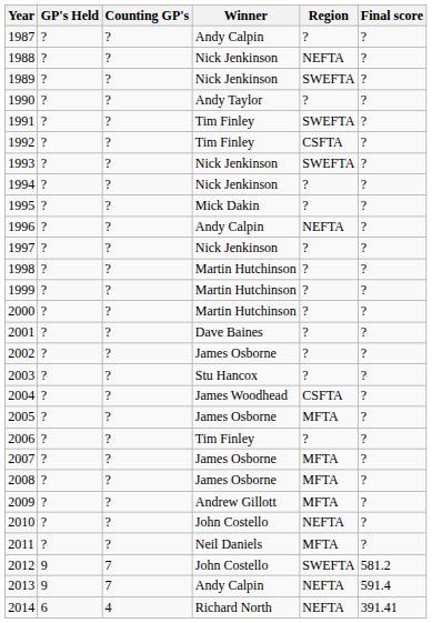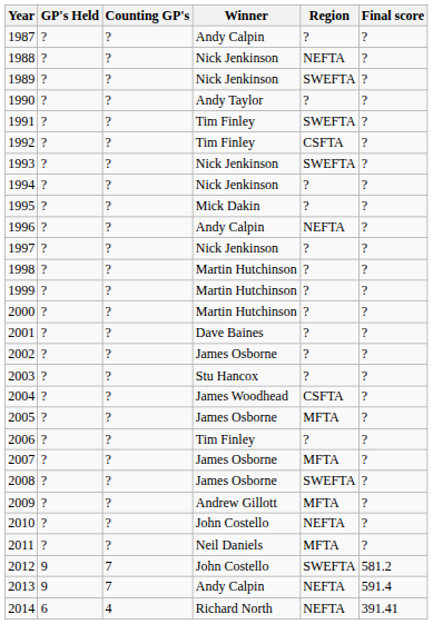 <table class="wikitable sortable">
 <tr>
 <th>Year</th>
 <th>GP's Held</th>
 <th>Counting GP's</th>
 <th>Winner</th>
 <th>Region</th>
 <th>Final score</th>
 </tr>
 <tr>
 <td>1987</td>
 <td>?</td>
 <td>?</td>
 <td>Andy Calpin</td>
 <td>?</td>
 <td>?</td>
 </tr>
 <tr>
 <td>1988</td>
 <td>?</td>
 <td>?</td>
 <td>Nick Jenkinson</td>
 <td>NEFTA</td>
 <td>?</td>
 </tr>
 <tr>
 <td>1989</td>
 <td>?</td>
 <td>?</td>
 <td>Nick Jenkinson</td>
 <td>SWEFTA</td>
 <td>?</td>
 </tr>
 <tr>
 <td>1990</td>
 <td>?</td>
 <td>?</td>
 <td>Andy Taylor</td>
 <td>?</td>
 <td>?</td>
 </tr>
 <tr>
 <td>1991</td>
 <td>?</td>
 <td>?</td>
 <td>Tim Finley</td>
 <td>SWEFTA</td>
 <td>?</td>
 </tr>
 <tr>
 <td>1992</td>
 <td>?</td>
 <td>?</td>
 <td>Tim Finley</td>
 <td>CSFTA</td>
 <td>?</td>
 </tr>
 <tr>
 <td>1993</td>
 <td>?</td>
 <td>?</td>
 <td>Nick Jenkinson</td>
 <td>SWEFTA</td>
 <td>?</td>
 </tr>
 <tr>
 <td>1994</td>
 <td>?</td>
 <td>?</td>
 <td>Nick Jenkinson</td>
 <td>?</td>
 <td>?</td>
 </tr>
 <tr>
 <td>1995</td>
 <td>?</td>
 <td>?</td>
 <td>Mick Dakin</td>
 <td>?</td>
 <td>?</td>
 </tr>
 <tr>
 <td>1996</td>
 <td>?</td>
 <td>?</td>
 <td>Andy Calpin</td>
 <td>NEFTA</td>
 <td>?</td>
 </tr>
 <tr>
 <td>1997</td>
 <td>?</td>
 <td>?</td>
 <td>Nick Jenkinson</td>
 <td>?</td>
 <td>?</td>
 </tr>
 <tr>
 <td>1998</td>
 <td>?</td>
 <td>?</td>
 <td>Martin Hutchinson</td>
 <td>?</td>
 <td>?</td>
 </tr>
 <tr>
 <td>1999</td>
 <td>?</td>
 <td>?</td>
 <td>Martin Hutchinson</td>
 <td>?</td>
 <td>?</td>
 </tr>
 <tr>
 <td>2000</td>
 <td>?</td>
 <td>?</td>
 <td>Martin Hutchinson</td>
 <td>?</td>
 <td>?</td>
 </tr>
 <tr>
 <td>2001</td>
 <td>?</td>
 <td>?</td>
 <td>Dave Baines</td>
 <td>?</td>
 <td>?</td>
 </tr>
 <tr>
 <td>2002</td>
 <td>?</td>
 <td>?</td>
 <td>James Osborne</td>
 <td>?</td>
 <td>?</td>
 </tr>
 <tr>
 <td>2003</td>
 <td>?</td>
 <td>?</td>
 <td>Stu Hancox</td>
 <td>?</td>
 <td>?</td>
 </tr>
 <tr>
 <td>2004</td>
 <td>?</td>
 <td>?</td>
 <td>James Woodhead</td>
 <td>CSFTA</td>
 <td>?</td>
 </tr>
 <tr>
 <td>2005</td>
 <td>?</td>
 <td>?</td>
 <td>James Osborne</td>
 <td>MFTA</td>
 <td>?</td>
 </tr>
 <tr>
 <td>2006</td>
 <td>?</td>
 <td>?</td>
 <td>Tim Finley</td>
 <td>?</td>
 <td>?</td>
 </tr>
 <tr>
 <td>2007</td>
 <td>?</td>
 <td>?</td>
 <td>James Osborne</td>
 <td>MFTA</td>
 <td>?</td>
 </tr>
 <tr>
 <td>2008</td>
 <td>?</td>
 <td>?</td>
 <td>James Osborne</td>
-<td>MFTA</td>
+<td>SWEFTA</td>
 <td>?</td>
 </tr>
 <tr>
 <td>2009</td>
 <td>?</td>
 <td>?</td>
 <td>Andrew Gillott</td>
 <td>MFTA</td>
 <td>?</td>
 </tr>
 <tr>
 <td>2010</td>
 <td>?</td>
 <td>?</td>
 <td>John Costello</td>
 <td>NEFTA</td>
 <td>?</td>
 </tr>
 <tr>
 <td>2011</td>
 <td>?</td>
 <td>?</td>
 <td>Neil Daniels</td>
 <td>MFTA</td>
 <td>?</td>
 </tr>
 <tr>
 <td>2012</td>
 <td>9</td>
 <td>7</td>
 <td>John Costello</td>
 <td>SWEFTA</td>
 <td>581.2</td>
 </tr>
 <tr>
 <td>2013</td>
 <td>9</td>
 <td>7</td>
 <td>Andy Calpin</td>
 <td>NEFTA</td>
 <td>591.4</td>
 </tr>
 <tr>
 <td>2014</td>
 <td>6</td>
 <td>4</td>
 <td>Richard North</td>
 <td>NEFTA</td>
 <td>391.41</td>
 </tr>
 </table>
